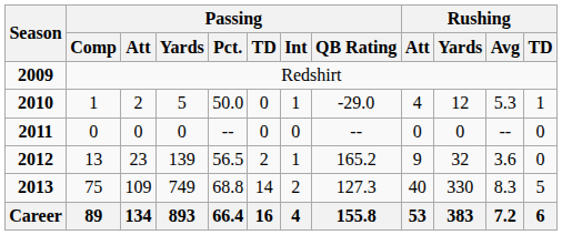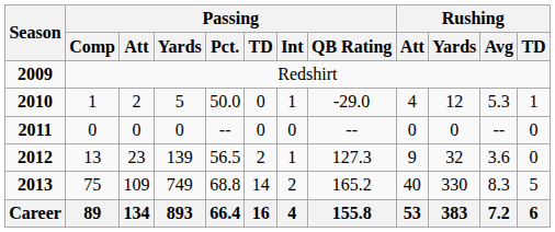 <table class=wikitable style="text-align:center;">
 <tr>
 <th rowspan=2>Season</th>
 <th colspan=7>Passing</th>
 <th colspan=4>Rushing</th>
 </tr>
 <tr>
 <th>Comp</th>
 <th>Att</th>
 <th>Yards</th>
 <th>Pct.</th>
 <th>TD</th>
 <th>Int</th>
 <th>QB Rating</th>
 <th>Att</th>
 <th>Yards</th>
 <th>Avg</th>
 <th>TD</th>
 </tr>
 <tr>
 <td><strong>2009</strong></td>
 <td colspan=11 style="text-align:center;">Redshirt</td>
 </tr>
 <tr>
 <td><strong>2010</strong></td>
 <td>1</td>
 <td>2</td>
 <td>5</td>
 <td>50.0</td>
 <td>0</td>
 <td>1</td>
 <td>-29.0</td>
 <td>4</td>
 <td>12</td>
 <td>5.3</td>
 <td>1</td>
 </tr>
 <tr>
 <td><strong>2011</strong></td>
 <td>0</td>
 <td>0</td>
 <td>0</td>
 <td>--</td>
 <td>0</td>
 <td>0</td>
 <td>--</td>
 <td>0</td>
 <td>0</td>
 <td>--</td>
 <td>0</td>
 </tr>
 <tr>
 <td><strong>2012</strong></td>
 <td>13</td>
 <td>23</td>
 <td>139</td>
 <td>56.5</td>
 <td>2</td>
 <td>1</td>
-<td>165.2</td>
+<td>127.3</td>
 <td>9</td>
 <td>32</td>
 <td>3.6</td>
 <td>0</td>
 </tr>
 <tr>
 <td><strong>2013</strong></td>
 <td>75</td>
 <td>109</td>
 <td>749</td>
 <td>68.8</td>
 <td>14</td>
 <td>2</td>
-<td>127.3</td>
+<td>165.2</td>
 <td>40</td>
 <td>330</td>
 <td>8.3</td>
 <td>5</td>
 </tr>
 <tr>
 <th>Career</th>
 <th>89</th>
 <th>134</th>
 <th>893</th>
 <th>66.4</th>
 <th>16</th>
 <th>4</th>
 <th>155.8</th>
 <th>53</th>
 <th>383</th>
 <th>7.2</th>
 <th>6</th>
 </tr>
 </table>
